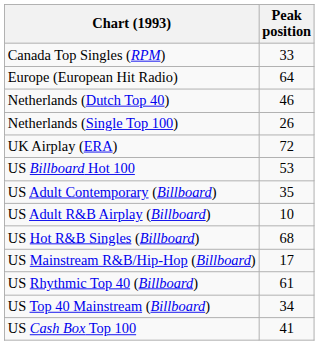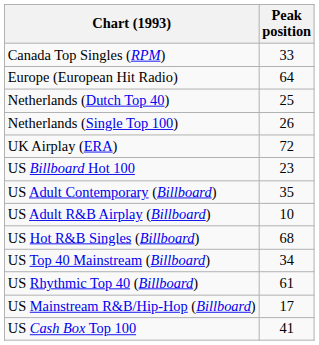 <table class="wikitable sortable">
 <tr>
 <th>Chart (1993)</th>
 <th>Peak<br>position</th>
 </tr>
 <tr>
 <td>Canada Top Singles (<em><a href='#'>RPM</a></em>)</td>
 <td align="center">33</td>
 </tr>
 <tr>
 <td>Europe (European Hit Radio)</td>
 <td align="center">64</td>
 </tr>
 <tr>
 <td>Netherlands (<a href='#'>Dutch Top 40</a>)</td>
-<td align="center">46</td>
+<td align="center">25</td>
 </tr>
 <tr>
 <td>Netherlands (<a href='#'>Single Top 100</a>)</td>
 <td align="center">26</td>
 </tr>
 <tr>
 <td>UK Airplay (<a href='#'>ERA</a>)</td>
 <td align="center">72</td>
 </tr>
 <tr>
 <td>US <a href='#'><em>Billboard</em> Hot 100</a></td>
-<td align="center">53</td>
+<td align="center">23</td>
 </tr>
 <tr>
 <td>US <a href='#'>Adult Contemporary</a> (<em><a href='#'>Billboard</a></em>)</td>
 <td align="center">35</td>
 </tr>
 <tr>
 <td>US <a href='#'>Adult R&B Airplay</a> (<em><a href='#'>Billboard</a></em>)</td>
 <td align="center">10</td>
 </tr>
 <tr>
 <td>US <a href='#'>Hot R&B Singles</a> (<em><a href='#'>Billboard</a></em>)</td>
 <td align="center">68</td>
 </tr>
 <tr>
-<td>US <a href='#'>Mainstream R&B/Hip-Hop</a> (<em><a href='#'>Billboard</a></em>)</td>
-<td align="center">17</td>
+<td>US <a href='#'>Top 40 Mainstream</a> (<em><a href='#'>Billboard</a></em>)</td>
+<td align="center">34</td>
 </tr>
 <tr>
 <td>US <a href='#'>Rhythmic Top 40</a> (<em><a href='#'>Billboard</a></em>)</td>
 <td align="center">61</td>
 </tr>
 <tr>
-<td>US <a href='#'>Top 40 Mainstream</a> (<em><a href='#'>Billboard</a></em>)</td>
-<td align="center">34</td>
+<td>US <a href='#'>Mainstream R&B/Hip-Hop</a> (<em><a href='#'>Billboard</a></em>)</td>
+<td align="center">17</td>
 </tr>
 <tr>
 <td>US <a href='#'><em>Cash Box</em> Top 100</a></td>
 <td align="center">41</td>
 </tr>
 </table>
